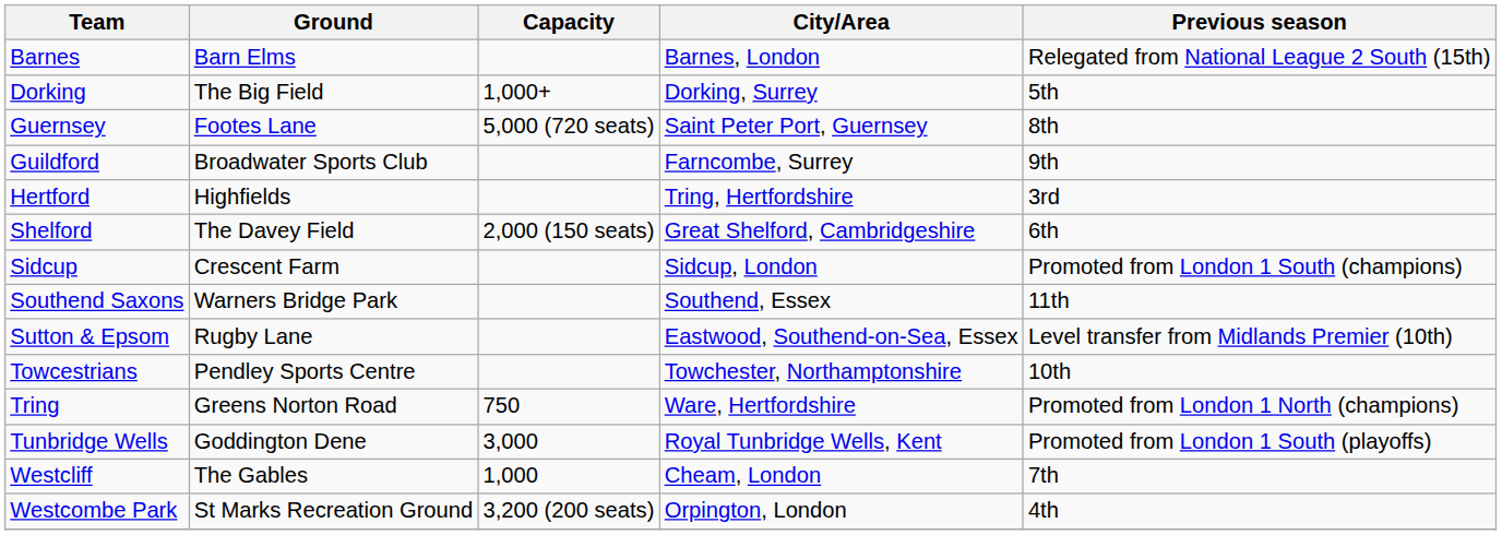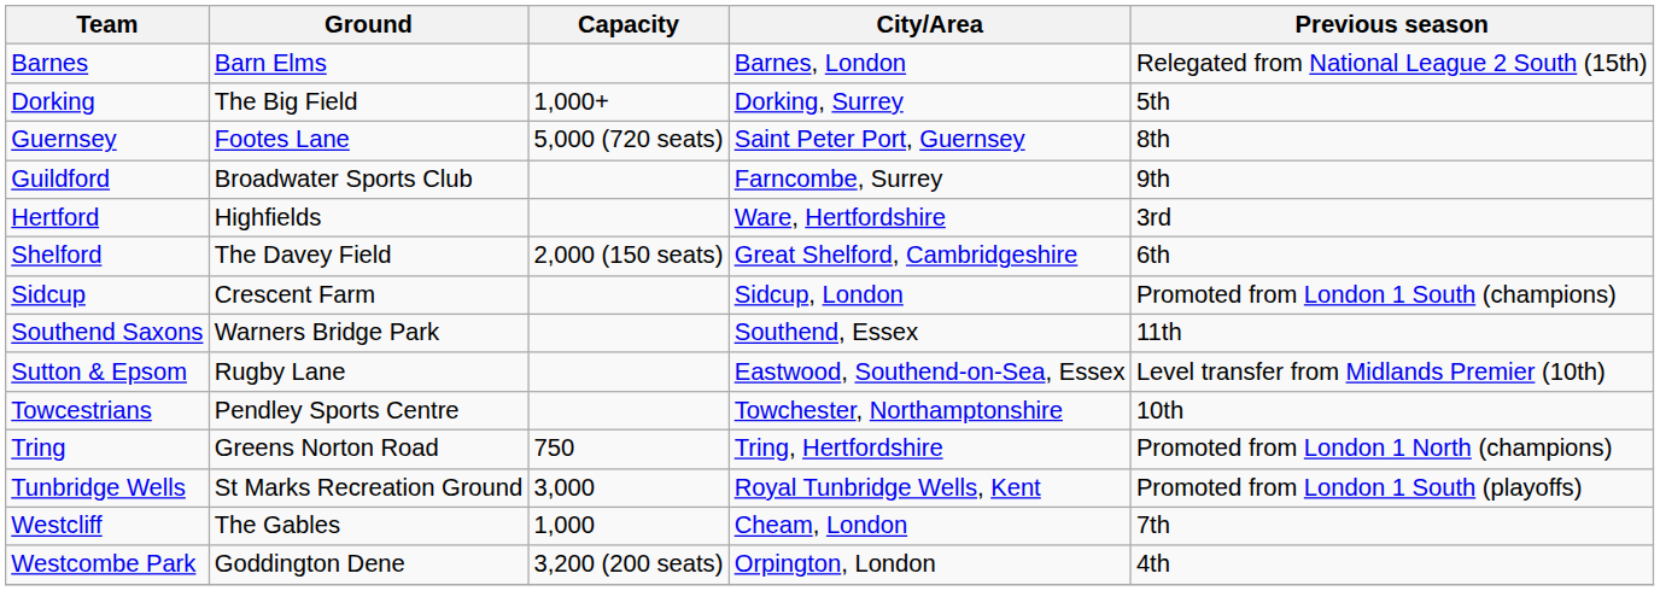 <table class="wikitable sortable">
 <tr>
 <th>Team</th>
 <th>Ground</th>
 <th>Capacity</th>
 <th>City/Area</th>
 <th>Previous season</th>
 </tr>
 <tr>
 <td><a href='#'>Barnes</a></td>
 <td><a href='#'>Barn Elms</a></td>
 <td></td>
 <td><a href='#'>Barnes</a>, <a href='#'>London</a></td>
 <td>Relegated from <a href='#'>National League 2 South</a> (15th)</td>
 </tr>
 <tr>
 <td><a href='#'>Dorking</a></td>
 <td>The Big Field</td>
 <td>1,000+</td>
 <td><a href='#'>Dorking</a>, <a href='#'>Surrey</a></td>
 <td>5th</td>
 </tr>
 <tr>
 <td><a href='#'>Guernsey</a></td>
 <td><a href='#'>Footes Lane</a></td>
 <td>5,000 (720 seats)</td>
 <td><a href='#'>Saint Peter Port</a>, <a href='#'>Guernsey</a></td>
 <td>8th</td>
 </tr>
 <tr>
 <td><a href='#'>Guildford</a></td>
 <td>Broadwater Sports Club</td>
 <td></td>
 <td><a href='#'>Farncombe</a>, Surrey</td>
 <td>9th</td>
 </tr>
 <tr>
 <td><a href='#'>Hertford</a></td>
 <td>Highfields</td>
 <td></td>
-<td><a href='#'>Tring</a>, <a href='#'>Hertfordshire</a></td>
+<td><a href='#'>Ware</a>, <a href='#'>Hertfordshire</a></td>
 <td>3rd</td>
 </tr>
 <tr>
 <td><a href='#'>Shelford</a></td>
 <td>The Davey Field</td>
 <td>2,000 (150 seats)</td>
 <td><a href='#'>Great Shelford</a>, <a href='#'>Cambridgeshire</a></td>
 <td>6th</td>
 </tr>
 <tr>
 <td><a href='#'>Sidcup</a></td>
 <td>Crescent Farm</td>
 <td></td>
 <td><a href='#'>Sidcup</a>, <a href='#'>London</a></td>
 <td>Promoted from <a href='#'>London 1 South</a> (champions)</td>
 </tr>
 <tr>
 <td><a href='#'>Southend Saxons</a></td>
 <td>Warners Bridge Park</td>
 <td></td>
 <td><a href='#'>Southend</a>, Essex</td>
 <td>11th</td>
 </tr>
 <tr>
 <td><a href='#'>Sutton & Epsom</a></td>
 <td>Rugby Lane</td>
 <td></td>
 <td><a href='#'>Eastwood</a>, <a href='#'>Southend-on-Sea</a>, Essex</td>
 <td>Level transfer from <a href='#'>Midlands Premier</a> (10th)</td>
 </tr>
 <tr>
 <td><a href='#'>Towcestrians</a></td>
 <td>Pendley Sports Centre</td>
 <td></td>
 <td><a href='#'>Towchester</a>, <a href='#'>Northamptonshire</a></td>
 <td>10th</td>
 </tr>
 <tr>
 <td><a href='#'>Tring</a></td>
 <td>Greens Norton Road</td>
 <td>750</td>
-<td><a href='#'>Ware</a>, <a href='#'>Hertfordshire</a></td>
+<td><a href='#'>Tring</a>, <a href='#'>Hertfordshire</a></td>
 <td>Promoted from <a href='#'>London 1 North</a> (champions)</td>
 </tr>
 <tr>
 <td><a href='#'>Tunbridge Wells</a></td>
-<td>Goddington Dene</td>
+<td>St Marks Recreation Ground</td>
 <td>3,000</td>
 <td><a href='#'>Royal Tunbridge Wells</a>, <a href='#'>Kent</a></td>
 <td>Promoted from <a href='#'>London 1 South</a> (playoffs)</td>
 </tr>
 <tr>
 <td><a href='#'>Westcliff</a></td>
 <td>The Gables</td>
 <td>1,000</td>
 <td><a href='#'>Cheam</a>, <a href='#'>London</a></td>
 <td>7th</td>
 </tr>
 <tr>
 <td><a href='#'>Westcombe Park</a></td>
-<td>St Marks Recreation Ground</td>
+<td>Goddington Dene</td>
 <td>3,200 (200 seats)</td>
 <td><a href='#'>Orpington</a>, London</td>
 <td>4th</td>
 </tr>
 <tr>
 </tr>
 </table>
